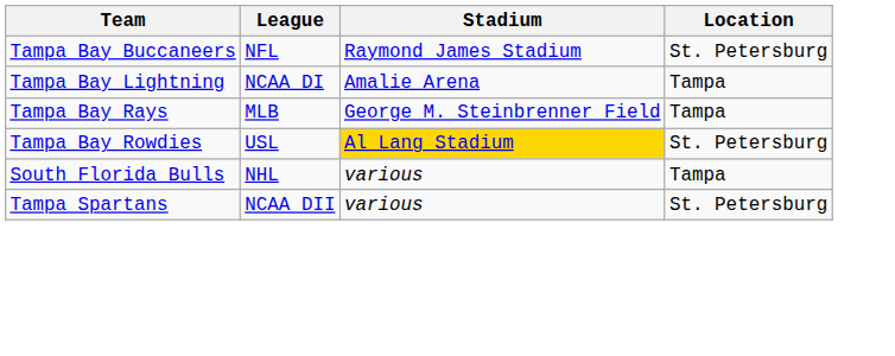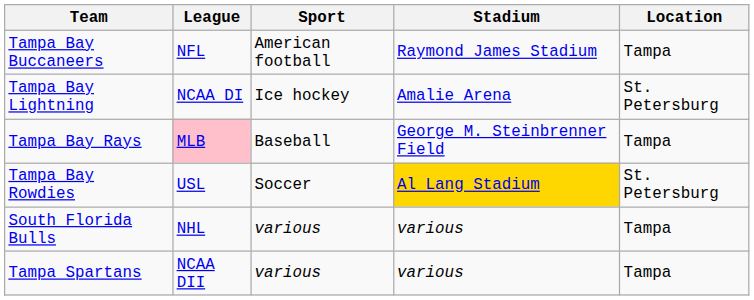 <table class="wikitable sortable">
 <tr>
 <th>Team</th>
 <th>League</th>
+<th>Sport</th>
 <th>Stadium</th>
 <th>Location</th>
 </tr>
 <tr>
 <td><a href='#'>Tampa Bay Buccaneers</a></td>
 <td><a href='#'>NFL</a></td>
+<td>American football</td>
 <td><a href='#'>Raymond James Stadium</a></td>
-<td>St. Petersburg</td>
+<td>Tampa</td>
 </tr>
 <tr>
 <td><a href='#'>Tampa Bay Lightning</a></td>
 <td><a href='#'>NCAA DI</a></td>
+<td>Ice hockey</td>
 <td><a href='#'>Amalie Arena</a></td>
-<td>Tampa</td>
+<td>St. Petersburg</td>
 </tr>
 <tr>
 <td><a href='#'>Tampa Bay Rays</a></td>
-<td><a href='#'>MLB</a></td>
+<td style="background: pink;"><a href='#'>MLB</a></td>
+<td>Baseball</td>
 <td><a href='#'>George M. Steinbrenner Field</a></td>
 <td>Tampa</td>
 </tr>
 <tr>
 <td><a href='#'>Tampa Bay Rowdies</a></td>
 <td><a href='#'>USL</a></td>
+<td>Soccer</td>
 <td style="background: gold;"><a href='#'>Al Lang Stadium</a></td>
 <td>St. Petersburg</td>
 </tr>
 <tr>
 <td><a href='#'>South Florida Bulls</a></td>
 <td><a href='#'>NHL</a></td>
 <td><em>various</em></td>
+<td><em>various</em></td>
 <td>Tampa</td>
 </tr>
 <tr>
 <td><a href='#'>Tampa Spartans</a></td>
 <td><a href='#'>NCAA DII</a></td>
 <td><em>various</em></td>
-<td>St. Petersburg</td>
+<td><em>various</em></td>
+<td>Tampa</td>
 </tr>
 </table>
